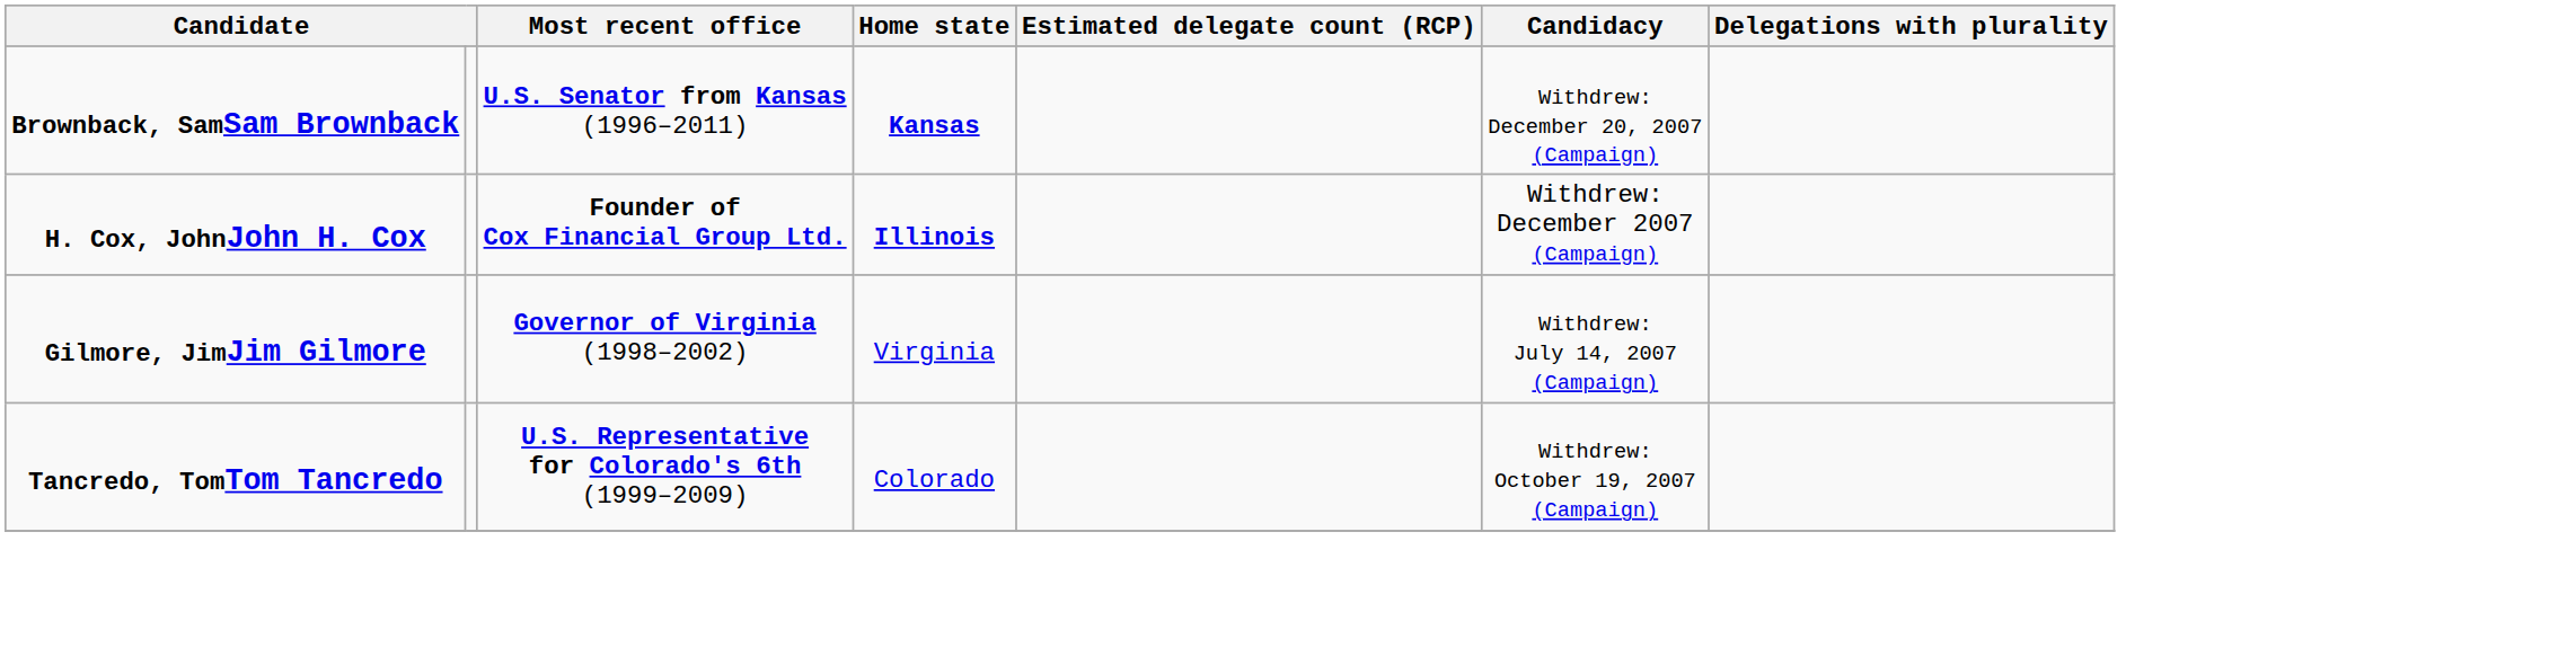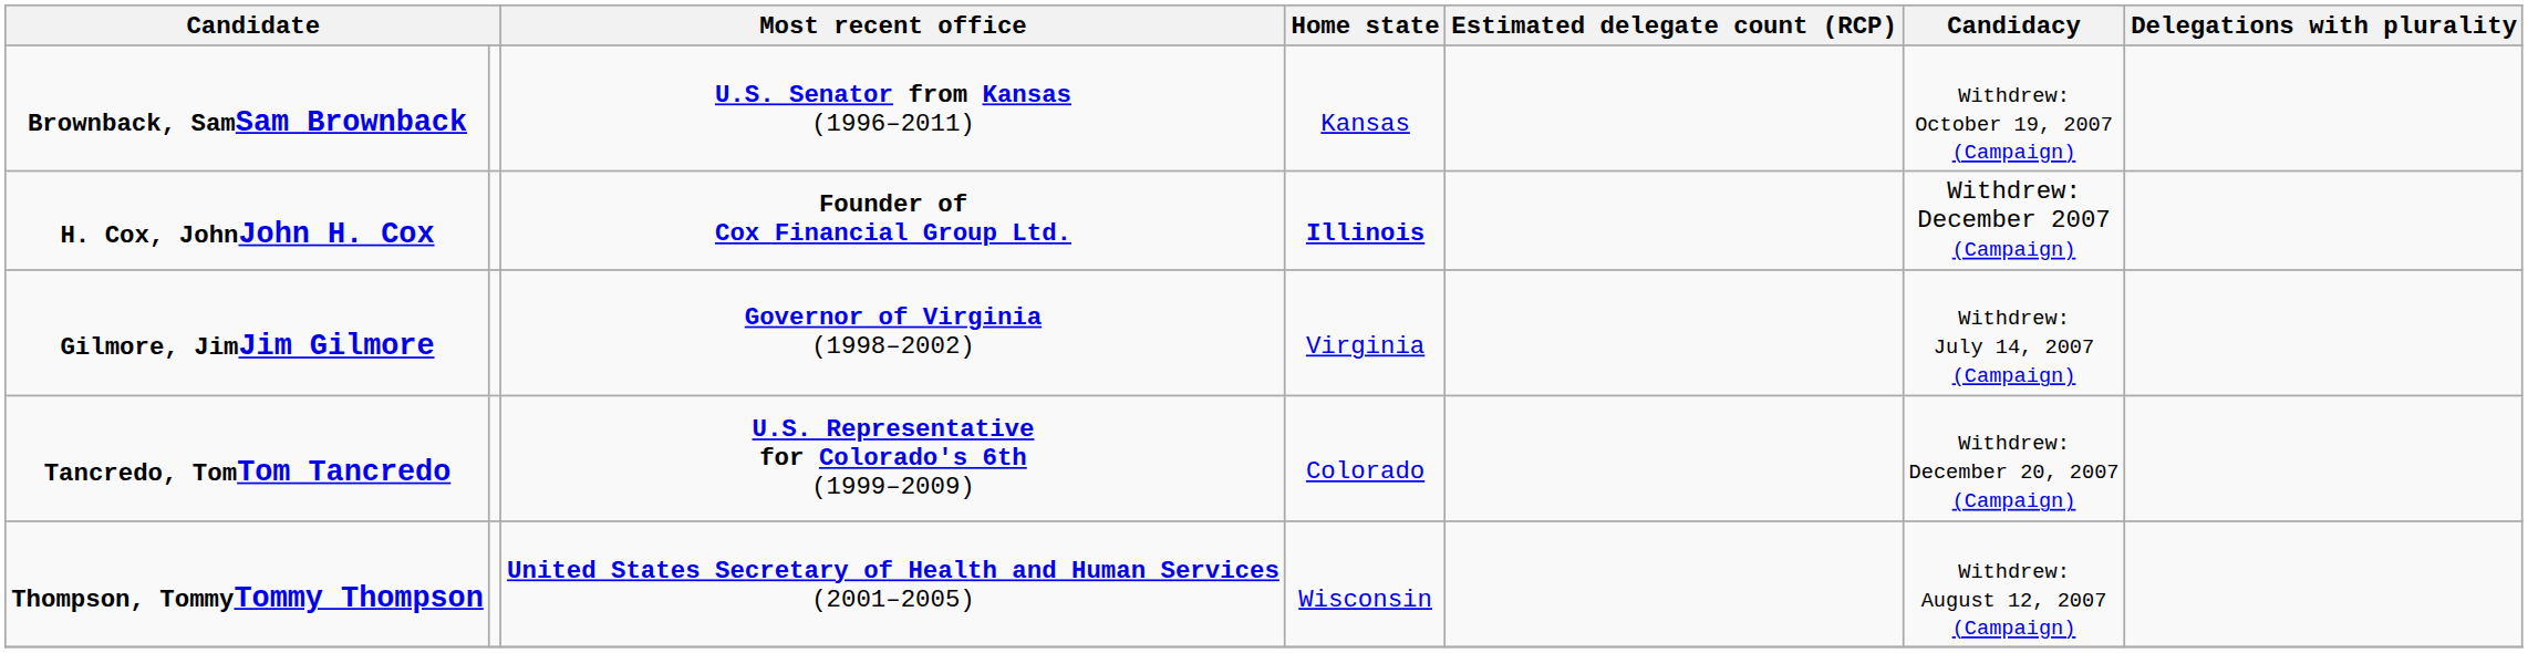 <table class="sortable wikitable" style="text-align:center;">
 <tr>
 <th colspan=2>Candidate</th>
 <th>Most recent office</th>
 <th>Home state</th>
 <th>Estimated delegate count (RCP)</th>
 <th>Candidacy</th>
 <th>Delegations with plurality</th>
 </tr>
 <tr>
 <td><br><strong><span>Brownback, Sam</span><big><a href='#'>Sam Brownback</a></big></strong></td>
 <td></td>
 <td><strong><a href='#'>U.S. Senator</a> from <a href='#'>Kansas</a></strong><br>(1996–2011)</td>
-<td><strong><br><a href='#'>Kansas</a></strong></td>
+<td><br><a href='#'>Kansas</a></td>
 <td></td>
-<td><br><small>Withdrew:<br>December 20, 2007<br><a href='#'>(Campaign)</a></small></td>
+<td><br><small>Withdrew:<br>October 19, 2007<br><a href='#'>(Campaign)</a></small></td>
 <td></td>
 </tr>
 <tr>
 <td><br><strong><span>H. Cox, John</span><big><a href='#'>John H. Cox</a></big></strong></td>
 <td></td>
 <td><strong>Founder of<br><a href='#'>Cox Financial Group Ltd.</a></strong><br></td>
 <td><strong><br><a href='#'>Illinois</a></strong></td>
 <td></td>
 <td>Withdrew:<br>December 2007<br><a href='#'><small>(Campaign)</small></a></td>
 <td></td>
 </tr>
 <tr>
 <td><br><strong><span>Gilmore, Jim</span><big><a href='#'>Jim Gilmore</a></big></strong></td>
 <td></td>
 <td><strong><a href='#'>Governor of Virginia</a></strong><br>(1998–2002)</td>
 <td><br><a href='#'>Virginia</a></td>
 <td></td>
 <td><br><small>Withdrew:<br>July 14, 2007<br><a href='#'>(Campaign)</a></small></td>
 <td></td>
 </tr>
 <tr>
 <td><br><strong><span>Tancredo, Tom</span><big><a href='#'>Tom Tancredo</a></big></strong></td>
 <td></td>
 <td><strong><a href='#'>U.S. Representative</a><br> for <a href='#'>Colorado's 6th</a></strong><br>(1999–2009)</td>
 <td><br><a href='#'>Colorado</a></td>
 <td></td>
-<td><br><small>Withdrew:<br>October 19, 2007<br><a href='#'>(Campaign)</a></small></td>
+<td><br><small>Withdrew:<br>December 20, 2007<br><a href='#'>(Campaign)</a></small></td>
+<td></td>
+</tr>
+<tr>
+<td><br><strong><span>Thompson, Tommy</span><big><a href='#'>Tommy Thompson</a></big></strong></td>
+<td></td>
+<td><strong><a href='#'>United States Secretary of Health and Human Services</a></strong><br>(2001–2005)</td>
+<td><br><a href='#'>Wisconsin</a></td>
+<td></td>
+<td><br><small>Withdrew:<br>August 12, 2007<br><a href='#'>(Campaign)</a></small></td>
 <td></td>
 </tr>
 <tr>
 </tr>
 </table>
